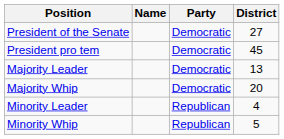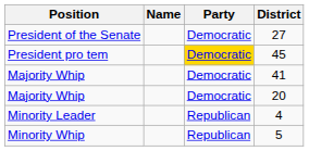 <table class="wikitable sortable">
 <tr>
 <th>Position</th>
 <th>Name</th>
 <th>Party</th>
 <th>District</th>
 </tr>
 <tr>
 <td><a href='#'>President of the Senate</a></td>
 <td></td>
 <td><a href='#'>Democratic</a></td>
 <td style="text-align:center;">27</td>
 </tr>
 <tr>
 <td><a href='#'>President pro tem</a></td>
 <td></td>
-<td><a href='#'>Democratic</a></td>
+<td style="background: gold;"><a href='#'>Democratic</a></td>
 <td style="text-align:center;">45</td>
 </tr>
 <tr>
-<td><a href='#'>Majority Leader</a></td>
+<td><a href='#'>Majority Whip</a></td>
 <td></td>
 <td><a href='#'>Democratic</a></td>
-<td style="text-align:center;">13</td>
+<td style="text-align:center;">41</td>
 </tr>
 <tr>
 <td><a href='#'>Majority Whip</a></td>
 <td></td>
 <td><a href='#'>Democratic</a></td>
 <td style="text-align:center;">20</td>
 </tr>
 <tr>
 <td><a href='#'>Minority Leader</a></td>
 <td></td>
 <td><a href='#'>Republican</a></td>
 <td style="text-align:center;">4</td>
 </tr>
 <tr>
 <td><a href='#'>Minority Whip</a></td>
 <td></td>
 <td><a href='#'>Republican</a></td>
 <td style="text-align:center;">5</td>
 </tr>
 </table>
